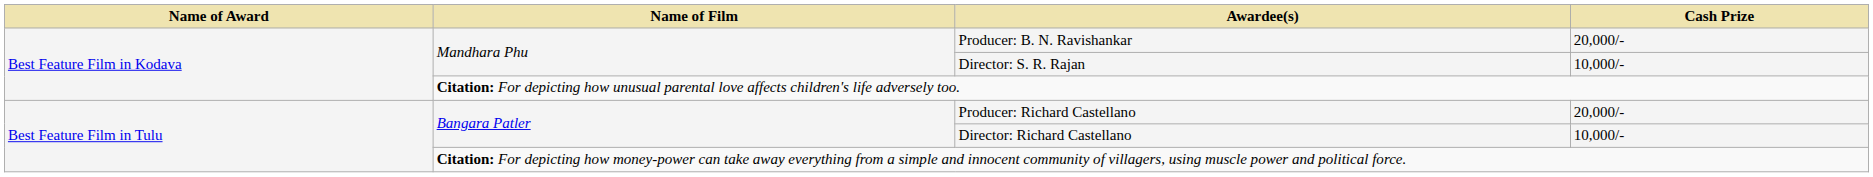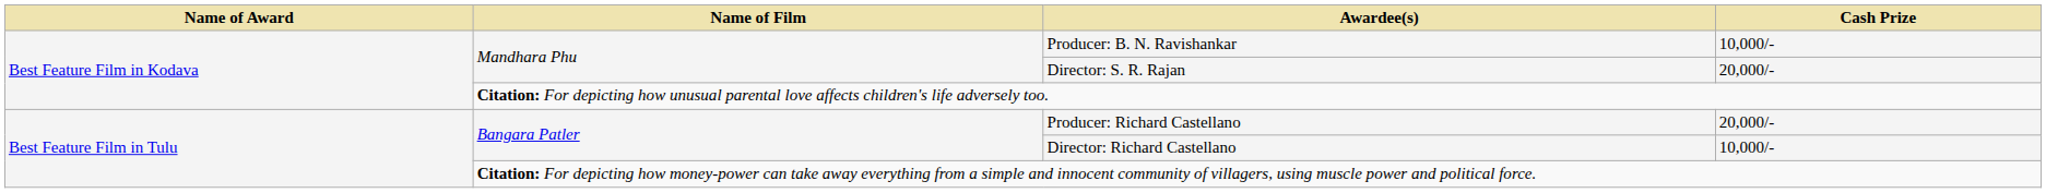 <table class="wikitable" style="width:100%">
 <tr>
 <th style="background-color:#EFE4B0;width:23%;">Name of Award</th>
 <th style="background-color:#EFE4B0;width:28%;">Name of Film</th>
 <th style="background-color:#EFE4B0;width:33%;">Awardee(s)</th>
 <th style="background-color:#EFE4B0;width:16%;">Cash Prize</th>
 </tr>
 <tr style="background-color:#F4F4F4">
 <td rowspan="3"><a href='#'>Best Feature Film in Kodava</a></td>
 <td rowspan="2"><em>Mandhara Phu</em></td>
 <td>Producer: B. N. Ravishankar</td>
-<td> 20,000/-</td>
+<td> 10,000/-</td>
 </tr>
 <tr style="background-color:#F4F4F4">
 <td>Director: S. R. Rajan</td>
-<td> 10,000/-</td>
+<td> 20,000/-</td>
 </tr>
 <tr style="background-color:#F9F9F9">
 <td colspan="3"><strong>Citation:</strong> <em>For depicting how unusual parental love affects children's life adversely too.</em></td>
 </tr>
 <tr style="background-color:#F4F4F4">
 <td rowspan="3"><a href='#'>Best Feature Film in Tulu</a></td>
 <td rowspan="2"><em><a href='#'>Bangara Patler</a></em></td>
 <td>Producer: Richard Castellano</td>
 <td> 20,000/-</td>
 </tr>
 <tr style="background-color:#F4F4F4">
 <td>Director: Richard Castellano</td>
 <td> 10,000/-</td>
 </tr>
 <tr style="background-color:#F9F9F9">
 <td colspan="3"><strong>Citation:</strong> <em>For depicting how money-power can take away everything from a simple and innocent community of villagers, using muscle power and political force.</em></td>
 </tr>
 </table>
